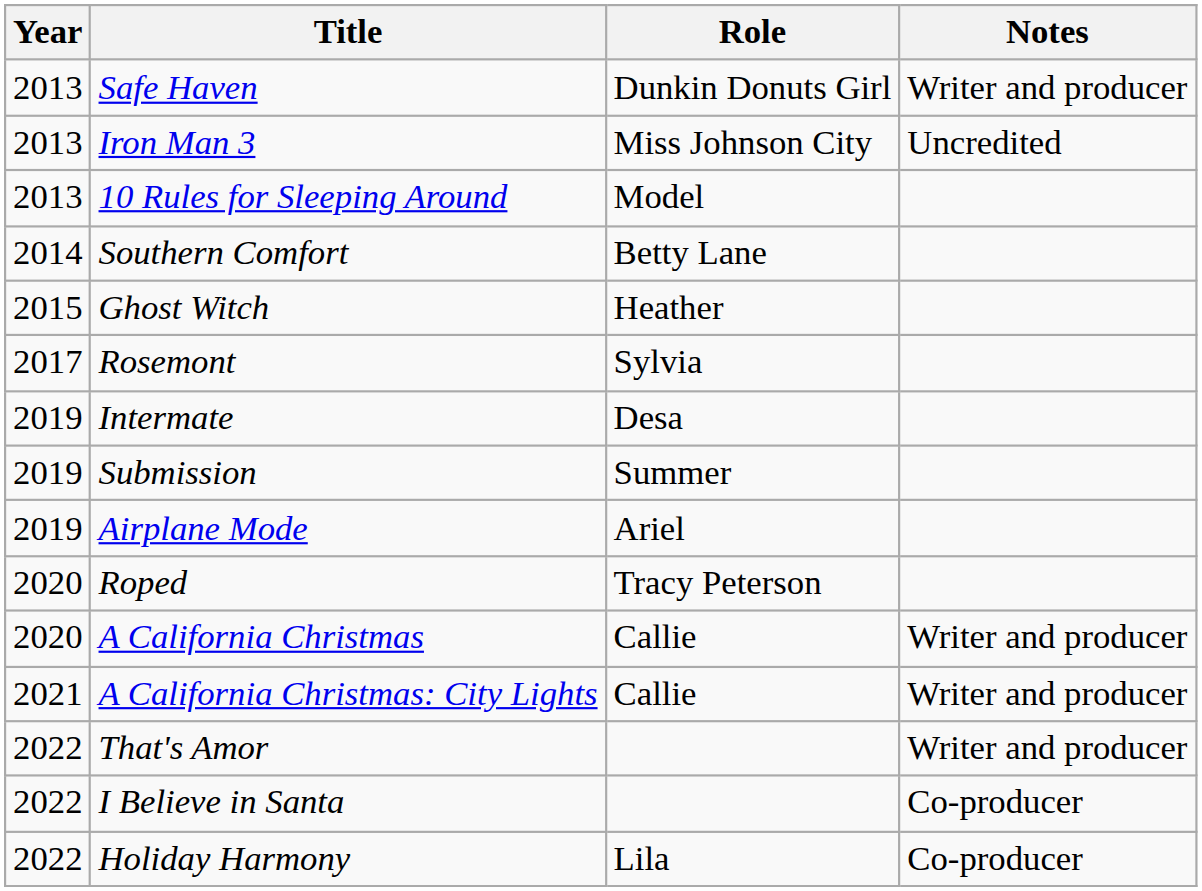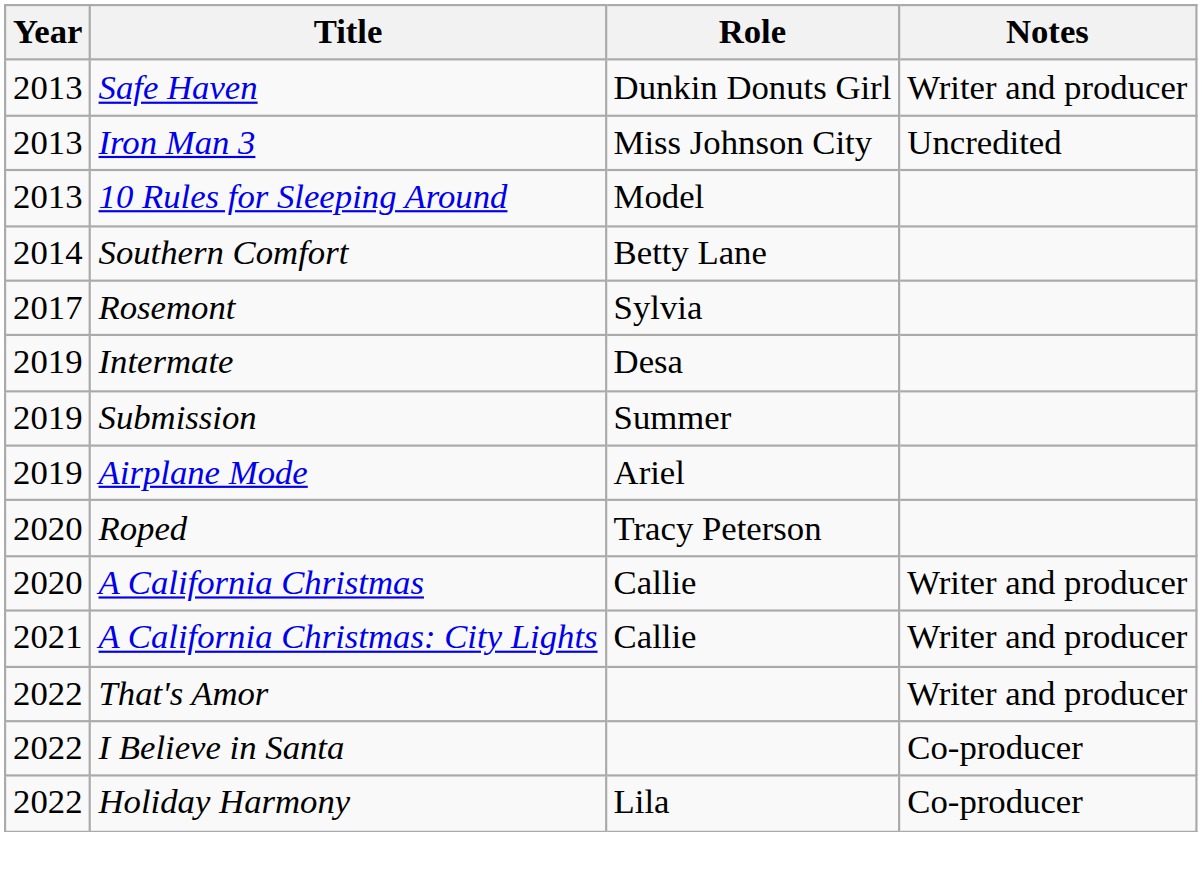 <table class="wikitable sortable">
 <tr>
 <th>Year</th>
 <th>Title</th>
 <th>Role</th>
 <th class="unsortable">Notes</th>
 </tr>
 <tr>
 <td>2013</td>
 <td><em><a href='#'>Safe Haven</a></em></td>
 <td>Dunkin Donuts Girl</td>
 <td>Writer and producer</td>
 </tr>
 <tr>
 <td>2013</td>
 <td><em><a href='#'>Iron Man 3</a></em></td>
 <td>Miss Johnson City</td>
 <td>Uncredited</td>
 </tr>
 <tr>
 <td>2013</td>
 <td><em><a href='#'>10 Rules for Sleeping Around</a></em></td>
 <td>Model</td>
 <td></td>
 </tr>
 <tr>
 <td>2014</td>
 <td><em>Southern Comfort</em></td>
 <td>Betty Lane</td>
-<td></td>
-</tr>
-<tr>
-<td>2015</td>
-<td><em>Ghost Witch</em></td>
-<td>Heather</td>
 <td></td>
 </tr>
 <tr>
 <td>2017</td>
 <td><em>Rosemont</em></td>
 <td>Sylvia</td>
 <td></td>
 </tr>
 <tr>
 <td>2019</td>
 <td><em>Intermate</em></td>
 <td>Desa</td>
 <td></td>
 </tr>
 <tr>
 <td>2019</td>
 <td><em>Submission</em></td>
 <td>Summer</td>
 <td></td>
 </tr>
 <tr>
 <td>2019</td>
 <td><em><a href='#'>Airplane Mode</a></em></td>
 <td>Ariel</td>
 <td></td>
 </tr>
 <tr>
 <td>2020</td>
 <td><em>Roped</em></td>
 <td>Tracy Peterson</td>
 <td></td>
 </tr>
 <tr>
 <td>2020</td>
 <td><em><a href='#'>A California Christmas</a></em></td>
 <td>Callie</td>
 <td>Writer and producer</td>
 </tr>
 <tr>
 <td>2021</td>
 <td><em><a href='#'>A California Christmas: City Lights</a></em></td>
 <td>Callie</td>
 <td>Writer and producer</td>
 </tr>
 <tr>
 <td>2022</td>
 <td><em>That's Amor</em></td>
 <td></td>
 <td>Writer and producer</td>
 </tr>
 <tr>
 <td>2022</td>
 <td><em>I Believe in Santa</em></td>
 <td></td>
 <td>Co-producer</td>
 </tr>
 <tr>
 <td>2022</td>
 <td><em>Holiday Harmony</em></td>
 <td>Lila</td>
 <td>Co-producer</td>
 </tr>
 </table>
